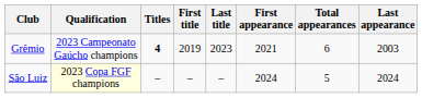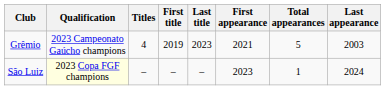 <table class="wikitable sortable" style="text-align:center">
 <tr>
 <th style="width:120px;">Club</th>
 <th style="width:300px;">Qualification</th>
 <th style="width:60px;">Titles</th>
 <th style="width:70px;">First title</th>
 <th style="width:70px;">Last title</th>
 <th style="width:70px;">First appearance</th>
 <th style="width:70px;">Total appearances</th>
 <th style="width:70px;">Last appearance</th>
 </tr>
 <tr>
 <td><a href='#'>Grêmio</a></td>
 <td><a href='#'>2023 Campeonato Gaúcho</a> champions</td>
-<td><strong>4</strong></td>
+<td>4</td>
 <td>2019</td>
 <td>2023</td>
 <td>2021</td>
-<td>6</td>
+<td>5</td>
 <td>2003</td>
 </tr>
 <tr>
 <td><a href='#'>São Luiz</a></td>
 <td style="background: lightyellow;">2023 <a href='#'>Copa FGF</a> champions</td>
 <td>–</td>
 <td>–</td>
 <td>–</td>
-<td>2024</td>
-<td>5</td>
+<td>2023</td>
+<td>1</td>
 <td>2024</td>
 </tr>
 </table>
